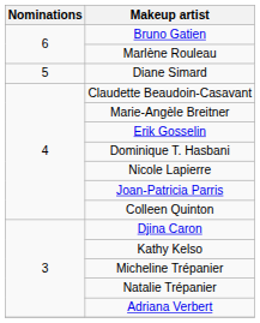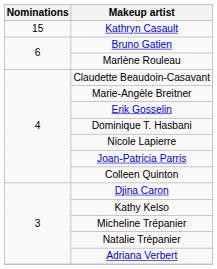 <table class="wikitable" style="text-align:center;">
 <tr>
 <th scope="col" width="17">Nominations</th>
 <th scope="col" align="center">Makeup artist</th>
+</tr>
+<tr>
+<td rowspan="1" style="text-align:center;">15</td>
+<td><a href='#'>Kathryn Casault</a></td>
 </tr>
 <tr>
 <td rowspan="2" style="text-align:center;">6</td>
 <td><a href='#'>Bruno Gatien</a></td>
 </tr>
 <tr>
 <td>Marlène Rouleau</td>
-</tr>
-<tr>
-<td rowspan="1" style="text-align:center;">5</td>
-<td>Diane Simard</td>
 </tr>
 <tr>
 <td rowspan="7" style="text-align:center;">4</td>
 <td>Claudette Beaudoin-Casavant</td>
 </tr>
 <tr>
 <td>Marie-Angèle Breitner</td>
 </tr>
 <tr>
 <td><a href='#'>Erik Gosselin</a></td>
 </tr>
 <tr>
 <td>Dominique T. Hasbani</td>
 </tr>
 <tr>
 <td>Nicole Lapierre</td>
 </tr>
 <tr>
 <td><a href='#'>Joan-Patricia Parris</a></td>
 </tr>
 <tr>
 <td>Colleen Quinton</td>
 </tr>
 <tr>
 <td rowspan="5" style="text-align:center;">3</td>
 <td><a href='#'>Djina Caron</a></td>
 </tr>
 <tr>
 <td>Kathy Kelso</td>
 </tr>
 <tr>
 <td>Micheline Trépanier</td>
 </tr>
 <tr>
 <td>Natalie Trépanier</td>
 </tr>
 <tr>
 <td><a href='#'>Adriana Verbert</a></td>
 </tr>
 <tr>
 </tr>
 </table>
